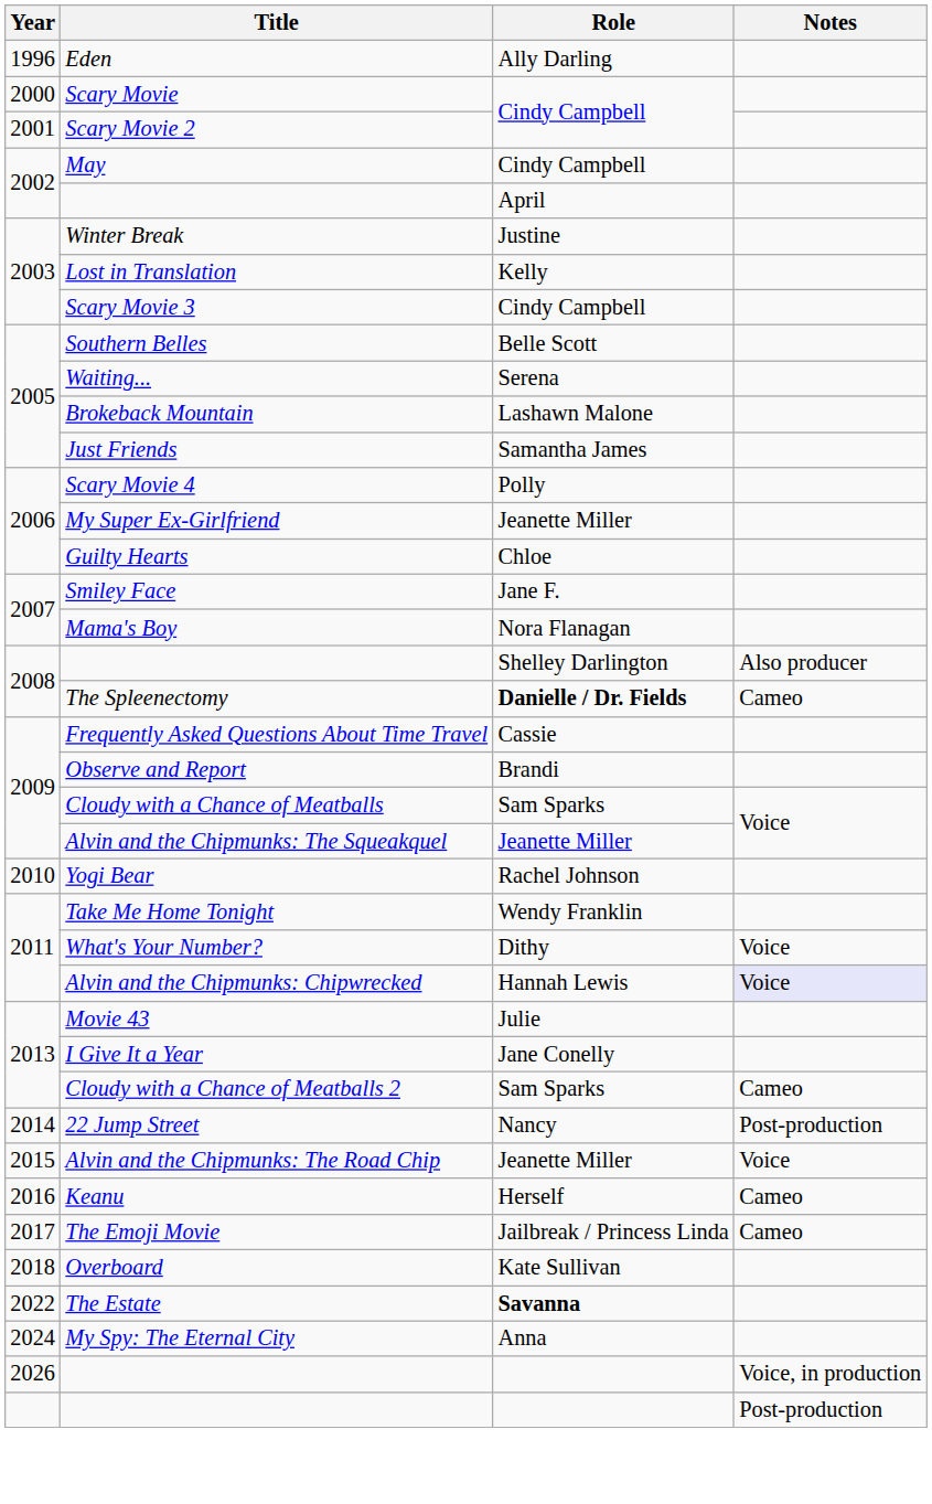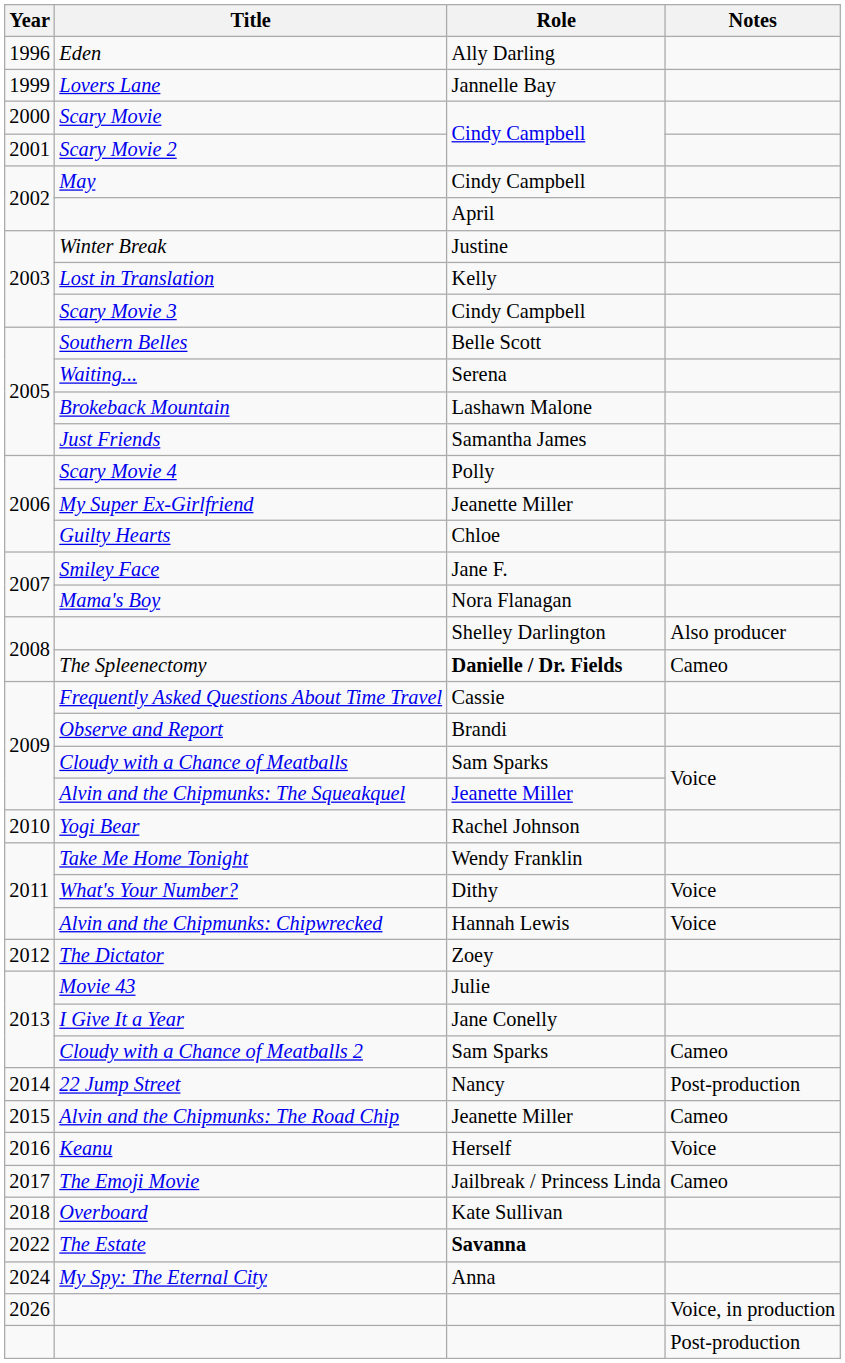 <table class="wikitable sortable">
 <tr>
 <th>Year</th>
 <th>Title</th>
 <th>Role</th>
 <th class="unsortable">Notes</th>
 </tr>
 <tr>
 <td>1996</td>
 <td><em>Eden</em></td>
 <td>Ally Darling</td>
+<td></td>
+</tr>
+<tr>
+<td>1999</td>
+<td><em><a href='#'>Lovers Lane</a></em></td>
+<td>Jannelle Bay</td>
 <td></td>
 </tr>
 <tr>
 <td>2000</td>
 <td><em><a href='#'>Scary Movie</a></em></td>
 <td rowspan="2"><a href='#'>Cindy Campbell</a></td>
 <td></td>
 </tr>
 <tr>
 <td>2001</td>
 <td><em><a href='#'>Scary Movie 2</a></em></td>
 <td></td>
 </tr>
 <tr>
 <td rowspan="2">2002</td>
 <td><em><a href='#'>May</a></em></td>
 <td>Cindy Campbell</td>
 <td></td>
 </tr>
 <tr>
 <td><em></em></td>
 <td>April</td>
 <td></td>
 </tr>
 <tr>
 <td rowspan="3">2003</td>
 <td><em>Winter Break</em></td>
 <td>Justine</td>
 <td></td>
 </tr>
 <tr>
 <td><em><a href='#'>Lost in Translation</a></em></td>
 <td>Kelly</td>
 <td></td>
 </tr>
 <tr>
 <td><em><a href='#'>Scary Movie 3</a></em></td>
 <td>Cindy Campbell</td>
 <td></td>
 </tr>
 <tr>
 <td rowspan="4">2005</td>
 <td><em><a href='#'>Southern Belles</a></em></td>
 <td>Belle Scott</td>
 <td></td>
 </tr>
 <tr>
 <td><em><a href='#'>Waiting...</a></em></td>
 <td>Serena</td>
 <td></td>
 </tr>
 <tr>
 <td><em><a href='#'>Brokeback Mountain</a></em></td>
 <td>Lashawn Malone</td>
 <td></td>
 </tr>
 <tr>
 <td><em><a href='#'>Just Friends</a></em></td>
 <td>Samantha James</td>
 <td></td>
 </tr>
 <tr>
 <td rowspan="3">2006</td>
 <td><em><a href='#'>Scary Movie 4</a></em></td>
 <td>Polly</td>
 <td></td>
 </tr>
 <tr>
 <td><em><a href='#'>My Super Ex-Girlfriend</a></em></td>
 <td>Jeanette Miller</td>
 <td></td>
 </tr>
 <tr>
 <td><em><a href='#'>Guilty Hearts</a></em></td>
 <td>Chloe</td>
 <td></td>
 </tr>
 <tr>
 <td rowspan="2">2007</td>
 <td><em><a href='#'>Smiley Face</a></em></td>
 <td>Jane F.</td>
 <td></td>
 </tr>
 <tr>
 <td><em><a href='#'>Mama's Boy</a></em></td>
 <td>Nora Flanagan</td>
 <td></td>
 </tr>
 <tr>
 <td rowspan="2">2008</td>
 <td><em></em></td>
 <td>Shelley Darlington</td>
 <td>Also producer</td>
 </tr>
 <tr>
 <td><em>The Spleenectomy</em></td>
 <td><strong>Danielle / Dr. Fields</strong></td>
 <td>Cameo</td>
 </tr>
 <tr>
 <td rowspan="4">2009</td>
 <td><em><a href='#'>Frequently Asked Questions About Time Travel</a></em></td>
 <td>Cassie</td>
 <td></td>
 </tr>
 <tr>
 <td><em><a href='#'>Observe and Report</a></em></td>
 <td>Brandi</td>
 <td></td>
 </tr>
 <tr>
 <td><em><a href='#'>Cloudy with a Chance of Meatballs</a></em></td>
 <td>Sam Sparks</td>
 <td rowspan="2">Voice</td>
 </tr>
 <tr>
 <td><em><a href='#'>Alvin and the Chipmunks: The Squeakquel</a></em></td>
 <td><a href='#'>Jeanette Miller</a></td>
 </tr>
 <tr>
 <td>2010</td>
 <td><em><a href='#'>Yogi Bear</a></em></td>
 <td>Rachel Johnson</td>
 <td></td>
 </tr>
 <tr>
 <td rowspan="3">2011</td>
 <td><em><a href='#'>Take Me Home Tonight</a></em></td>
 <td>Wendy Franklin</td>
 <td></td>
 </tr>
 <tr>
 <td><em><a href='#'>What's Your Number?</a></em></td>
 <td>Dithy</td>
 <td>Voice</td>
 </tr>
 <tr>
 <td><em><a href='#'>Alvin and the Chipmunks: Chipwrecked</a></em></td>
 <td>Hannah Lewis</td>
-<td style="background: lavender;">Voice</td>
+<td>Voice</td>
+</tr>
+<tr>
+<td>2012</td>
+<td><em><a href='#'>The Dictator</a></em></td>
+<td>Zoey</td>
+<td></td>
 </tr>
 <tr>
 <td rowspan="3">2013</td>
 <td><em><a href='#'>Movie 43</a></em></td>
 <td>Julie</td>
 <td></td>
 </tr>
 <tr>
 <td><em><a href='#'>I Give It a Year</a></em></td>
 <td>Jane Conelly</td>
 <td></td>
 </tr>
 <tr>
 <td><em><a href='#'>Cloudy with a Chance of Meatballs 2</a></em></td>
 <td>Sam Sparks</td>
 <td>Cameo</td>
 </tr>
 <tr>
 <td>2014</td>
 <td><em><a href='#'>22 Jump Street</a></em></td>
 <td>Nancy</td>
 <td>Post-production</td>
 </tr>
 <tr>
 <td>2015</td>
 <td><em><a href='#'>Alvin and the Chipmunks: The Road Chip</a></em></td>
 <td>Jeanette Miller</td>
-<td>Voice</td>
+<td>Cameo</td>
 </tr>
 <tr>
 <td>2016</td>
 <td><em><a href='#'>Keanu</a></em></td>
 <td>Herself</td>
-<td>Cameo</td>
+<td>Voice</td>
 </tr>
 <tr>
 <td>2017</td>
 <td><em><a href='#'>The Emoji Movie</a></em></td>
 <td>Jailbreak / Princess Linda</td>
 <td>Cameo</td>
 </tr>
 <tr>
 <td>2018</td>
 <td><em><a href='#'>Overboard</a></em></td>
 <td>Kate Sullivan</td>
 <td></td>
 </tr>
 <tr>
 <td>2022</td>
 <td><em><a href='#'>The Estate</a></em></td>
 <td><strong>Savanna</strong></td>
 <td></td>
 </tr>
 <tr>
 <td>2024</td>
 <td><em><a href='#'>My Spy: The Eternal City</a></em></td>
 <td>Anna</td>
 <td></td>
 </tr>
 <tr>
 <td>2026</td>
 <td></td>
 <td></td>
 <td>Voice, in production</td>
 </tr>
 <tr>
 <td></td>
 <td></td>
 <td></td>
 <td>Post-production</td>
 </tr>
 </table>
